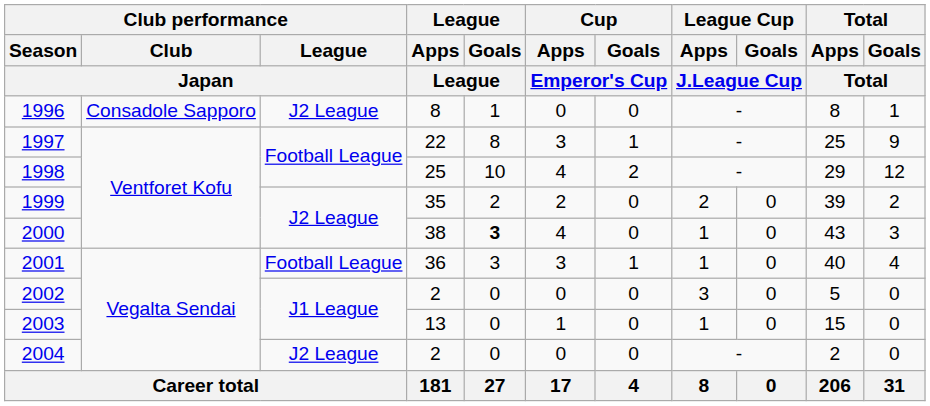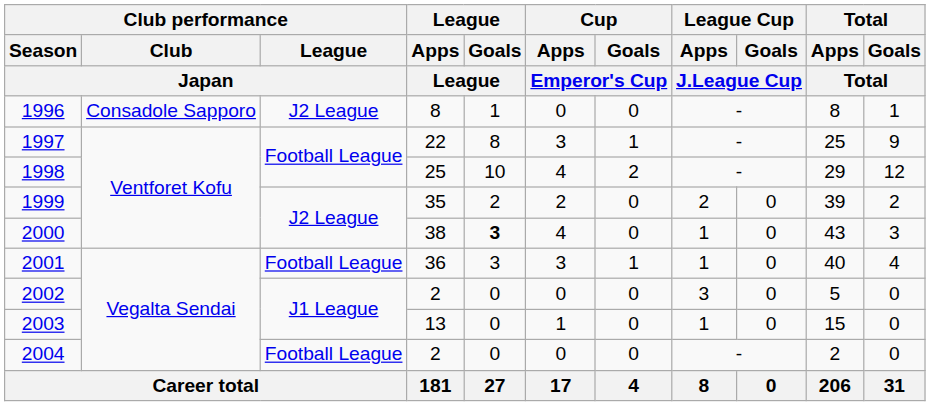 <table class="wikitable" style="text-align:center">
 <tr>
 <th colspan=3>Club performance</th>
 <th colspan=2>League</th>
 <th colspan=2>Cup</th>
 <th colspan=2>League Cup</th>
 <th colspan=2>Total</th>
 </tr>
 <tr>
 <th>Season</th>
 <th>Club</th>
 <th>League</th>
 <th>Apps</th>
 <th>Goals</th>
 <th>Apps</th>
 <th>Goals</th>
 <th>Apps</th>
 <th>Goals</th>
 <th>Apps</th>
 <th>Goals</th>
 </tr>
 <tr>
 <th colspan=3>Japan</th>
 <th colspan=2>League</th>
 <th colspan=2><a href='#'>Emperor's Cup</a></th>
 <th colspan=2><a href='#'>J.League Cup</a></th>
 <th colspan=2>Total</th>
 </tr>
 <tr>
 <td><a href='#'>1996</a></td>
 <td><a href='#'>Consadole Sapporo</a></td>
 <td><a href='#'>J2 League</a></td>
 <td>8</td>
 <td>1</td>
 <td>0</td>
 <td>0</td>
 <td colspan="2">-</td>
 <td>8</td>
 <td>1</td>
 </tr>
 <tr>
 <td><a href='#'>1997</a></td>
 <td rowspan="4"><a href='#'>Ventforet Kofu</a></td>
 <td rowspan="2"><a href='#'>Football League</a></td>
 <td>22</td>
 <td>8</td>
 <td>3</td>
 <td>1</td>
 <td colspan="2">-</td>
 <td>25</td>
 <td>9</td>
 </tr>
 <tr>
 <td><a href='#'>1998</a></td>
 <td>25</td>
 <td>10</td>
 <td>4</td>
 <td>2</td>
 <td colspan="2">-</td>
 <td>29</td>
 <td>12</td>
 </tr>
 <tr>
 <td><a href='#'>1999</a></td>
 <td rowspan="2"><a href='#'>J2 League</a></td>
 <td>35</td>
 <td>2</td>
 <td>2</td>
 <td>0</td>
 <td>2</td>
 <td>0</td>
 <td>39</td>
 <td>2</td>
 </tr>
 <tr>
 <td><a href='#'>2000</a></td>
 <td>38</td>
 <td><strong>3</strong></td>
 <td>4</td>
 <td>0</td>
 <td>1</td>
 <td>0</td>
 <td>43</td>
 <td>3</td>
 </tr>
 <tr>
 <td><a href='#'>2001</a></td>
 <td rowspan="4"><a href='#'>Vegalta Sendai</a></td>
 <td><a href='#'>Football League</a></td>
 <td>36</td>
 <td>3</td>
 <td>3</td>
 <td>1</td>
 <td>1</td>
 <td>0</td>
 <td>40</td>
 <td>4</td>
 </tr>
 <tr>
 <td><a href='#'>2002</a></td>
 <td rowspan="2"><a href='#'>J1 League</a></td>
 <td>2</td>
 <td>0</td>
 <td>0</td>
 <td>0</td>
 <td>3</td>
 <td>0</td>
 <td>5</td>
 <td>0</td>
 </tr>
 <tr>
 <td><a href='#'>2003</a></td>
 <td>13</td>
 <td>0</td>
 <td>1</td>
 <td>0</td>
 <td>1</td>
 <td>0</td>
 <td>15</td>
 <td>0</td>
 </tr>
 <tr>
 <td><a href='#'>2004</a></td>
-<td><a href='#'>J2 League</a></td>
+<td><a href='#'>Football League</a></td>
 <td>2</td>
 <td>0</td>
 <td>0</td>
 <td>0</td>
 <td colspan="2">-</td>
 <td>2</td>
 <td>0</td>
 </tr>
 <tr>
 <th colspan=3>Career total</th>
 <th>181</th>
 <th>27</th>
 <th>17</th>
 <th>4</th>
 <th>8</th>
 <th>0</th>
 <th>206</th>
 <th>31</th>
 </tr>
 </table>
